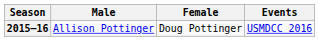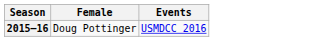 <table class="wikitable">
 <tr>
 <th scope="col">Season</th>
-<th scope="col">Male</th>
 <th scope="col">Female</th>
 <th scope="col">Events</th>
 </tr>
 <tr>
 <th scope="row">2015–16</th>
-<td><a href='#'>Allison Pottinger</a></td>
 <td>Doug Pottinger</td>
 <td><a href='#'>USMDCC 2016</a> </td>
 </tr>
 </table>
